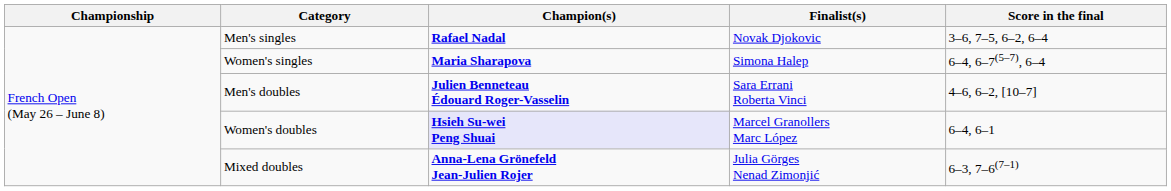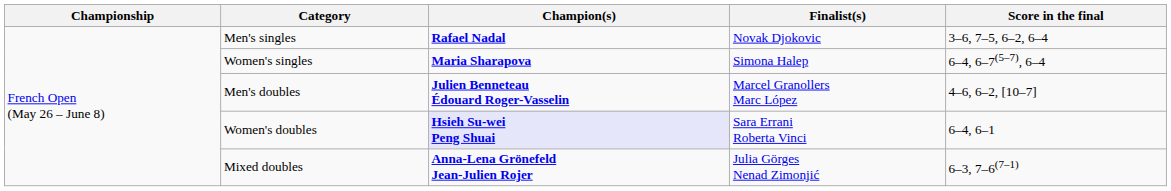 <table class="wikitable"  style="font-size:90%; width:100%;">
 <tr>
 <th>Championship</th>
 <th>Category</th>
 <th>Champion(s)</th>
 <th>Finalist(s)</th>
 <th>Score in the final</th>
 </tr>
 <tr>
 <td rowspan="5"><a href='#'>French Open</a><br>(May 26 – June 8)</td>
 <td>Men's singles</td>
 <td> <strong><a href='#'>Rafael Nadal</a></strong></td>
 <td> <a href='#'>Novak Djokovic</a></td>
 <td>3–6, 7–5, 6–2, 6–4</td>
 </tr>
 <tr>
 <td>Women's singles</td>
 <td> <strong><a href='#'>Maria Sharapova</a></strong></td>
 <td> <a href='#'>Simona Halep</a></td>
 <td>6–4, 6–7<sup>(5–7)</sup>, 6–4</td>
 </tr>
 <tr>
 <td>Men's doubles</td>
 <td> <strong><a href='#'>Julien Benneteau</a> <br>  <a href='#'>Édouard Roger-Vasselin</a></strong></td>
-<td> <a href='#'>Sara Errani</a> <br>  <a href='#'>Roberta Vinci</a></td>
+<td> <a href='#'>Marcel Granollers</a> <br>  <a href='#'>Marc López</a></td>
 <td>4–6, 6–2, [10–7]</td>
 </tr>
 <tr>
 <td>Women's doubles</td>
 <td style="background: lavender;"> <strong><a href='#'>Hsieh Su-wei</a> <br>  <a href='#'>Peng Shuai</a></strong></td>
-<td> <a href='#'>Marcel Granollers</a> <br>  <a href='#'>Marc López</a></td>
+<td> <a href='#'>Sara Errani</a> <br>  <a href='#'>Roberta Vinci</a></td>
 <td>6–4, 6–1</td>
 </tr>
 <tr>
 <td>Mixed doubles</td>
 <td> <strong><a href='#'>Anna-Lena Grönefeld</a> <br>  <a href='#'>Jean-Julien Rojer</a></strong></td>
 <td> <a href='#'>Julia Görges</a> <br>  <a href='#'>Nenad Zimonjić</a></td>
 <td>6–3, 7–6<sup>(7–1)</sup></td>
 </tr>
 </table>
